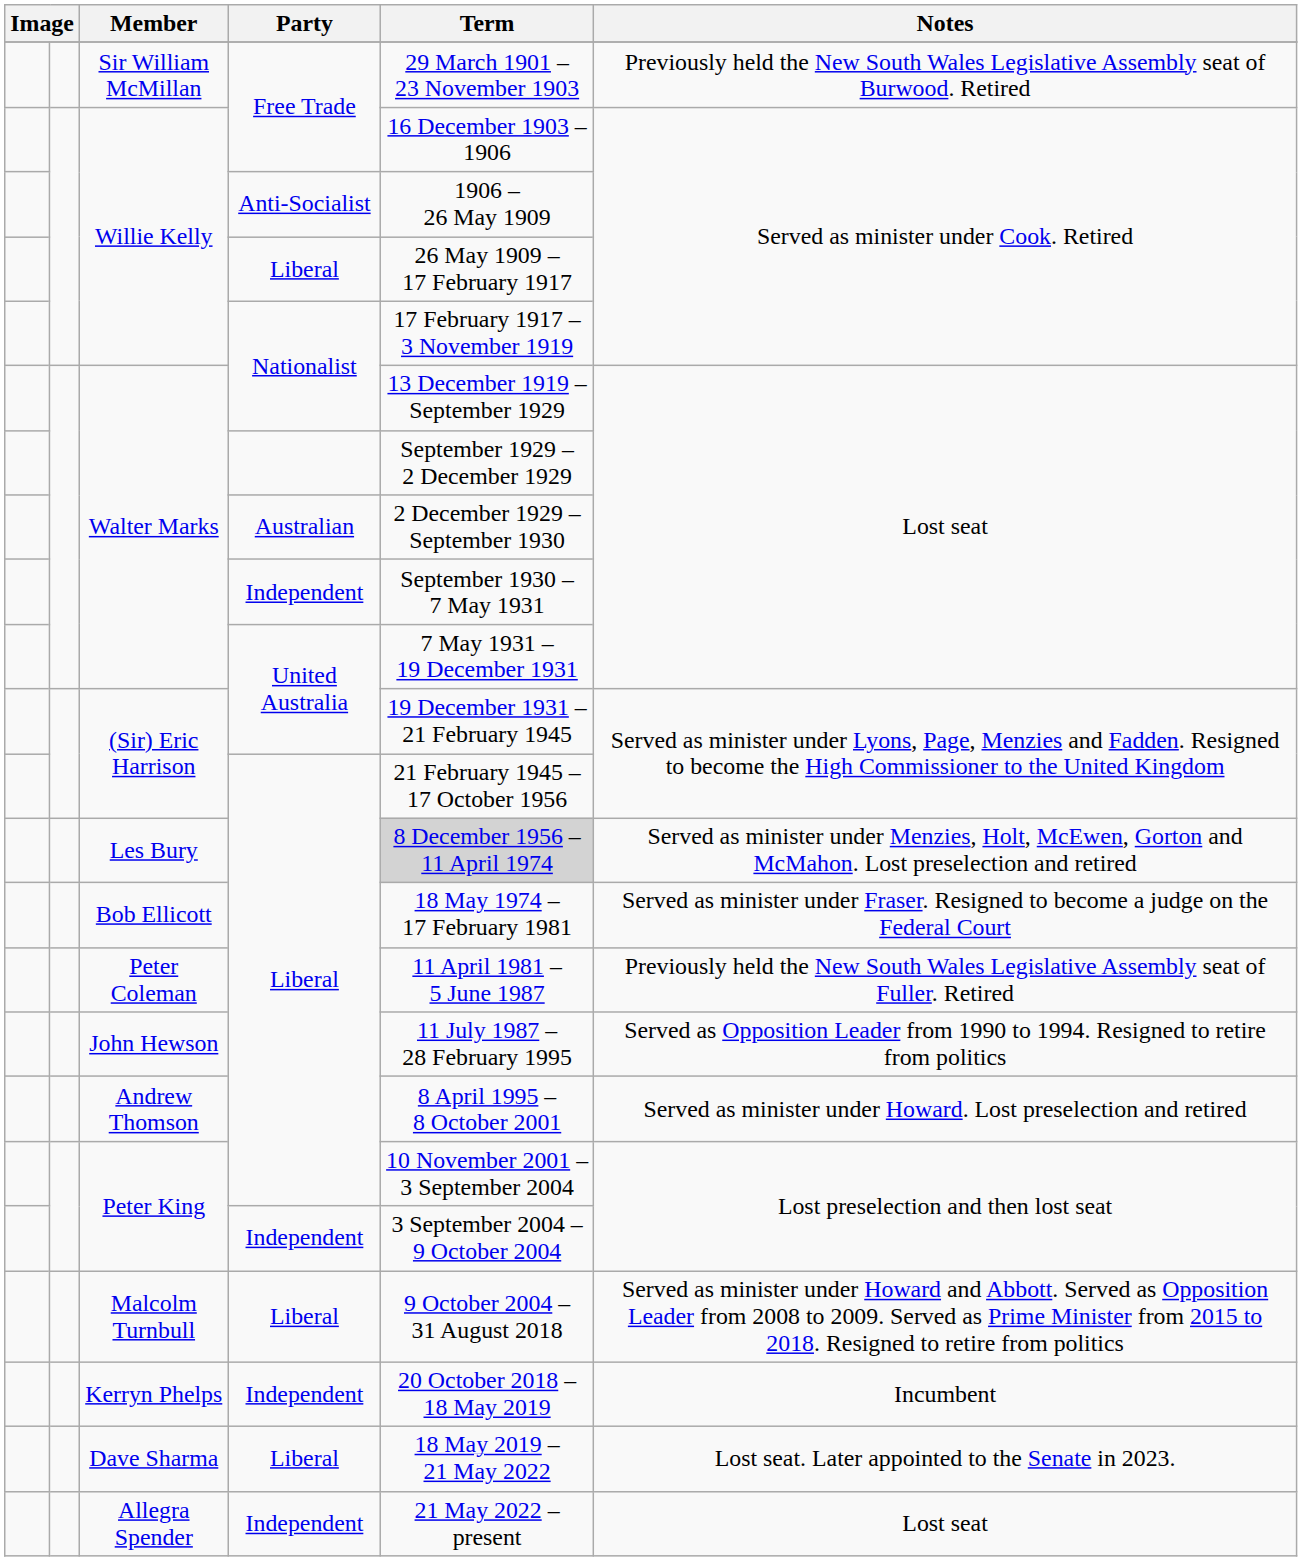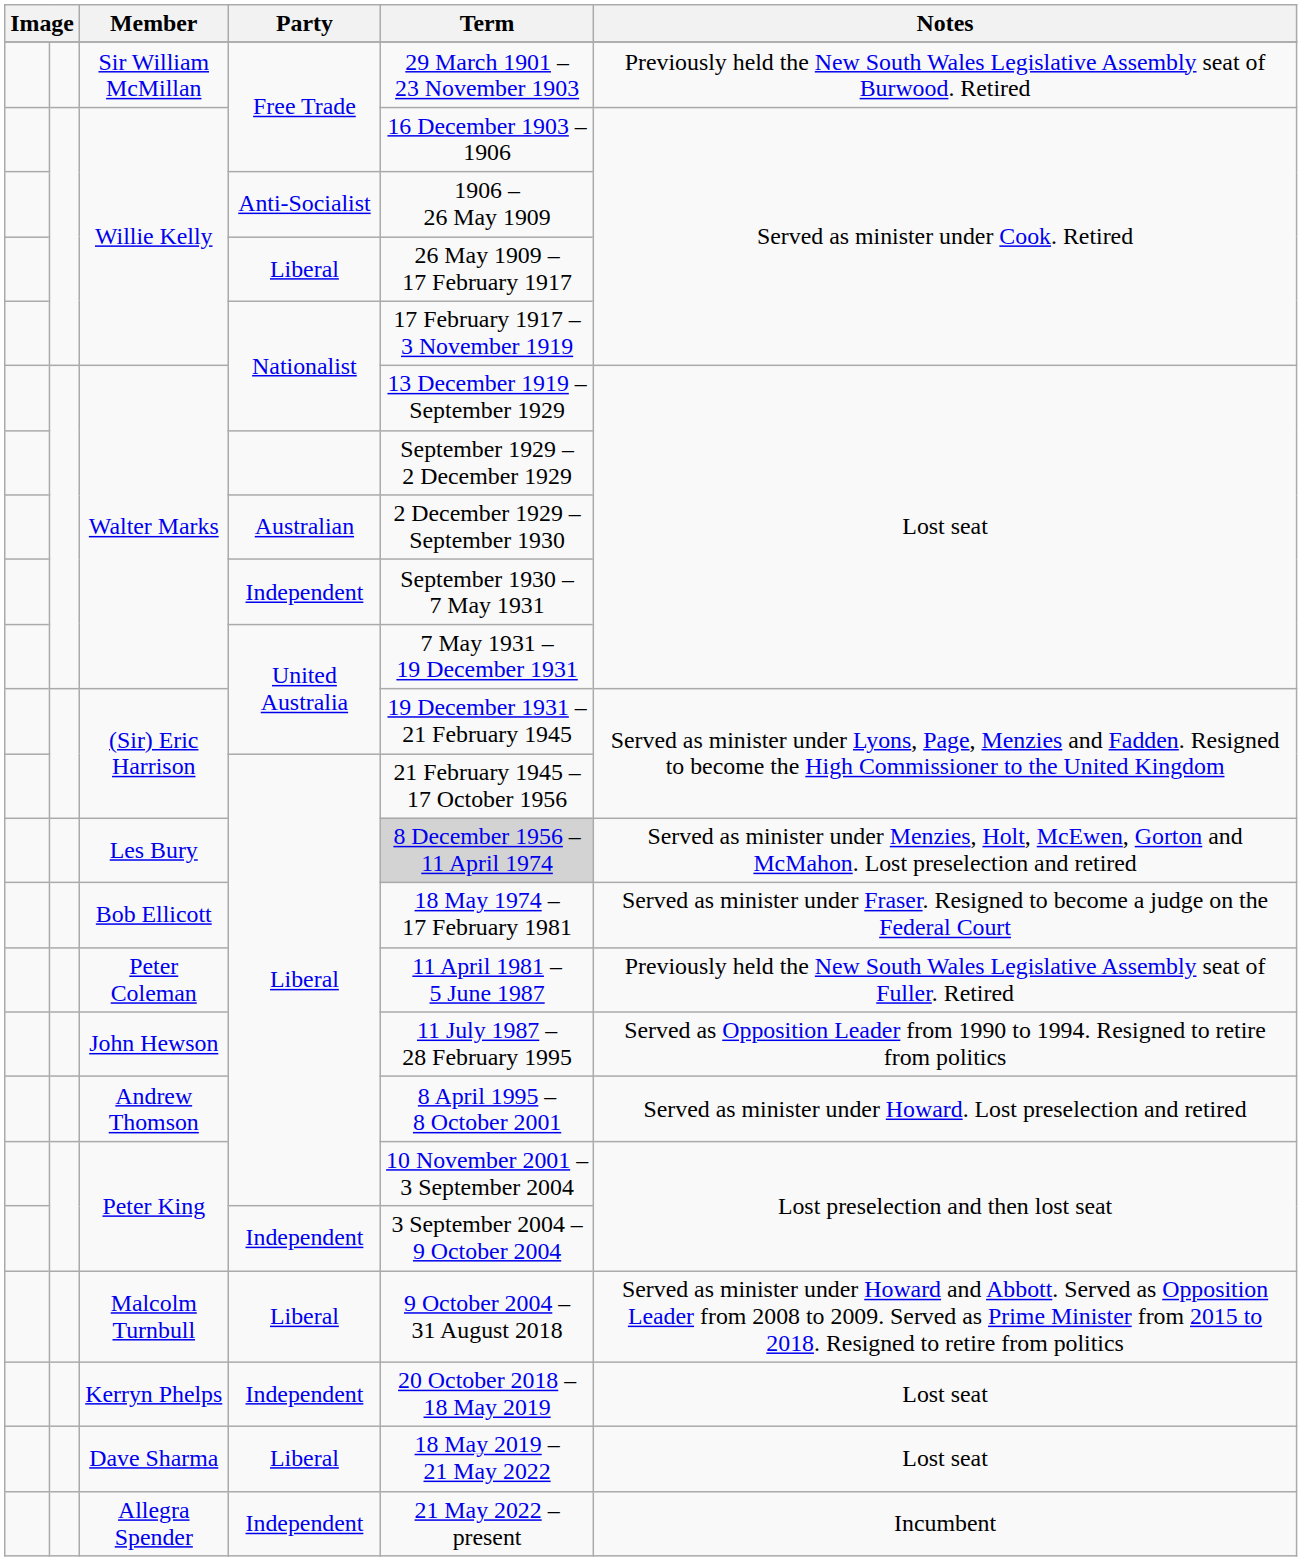 <table class=wikitable style="text-align:center">
 <tr>
 <th colspan=2>Image</th>
 <th>Member</th>
 <th>Party</th>
 <th>Term</th>
 <th>Notes</th>
 </tr>
 <tr>
 </tr>
 <tr>
 <td> </td>
 <td></td>
 <td><a href='#'>Sir William McMillan</a><br></td>
 <td rowspan="2"><a href='#'>Free Trade</a></td>
 <td nowrap><a href='#'>29 March 1901</a> –<br><a href='#'>23 November 1903</a></td>
 <td>Previously held the <a href='#'>New South Wales Legislative Assembly</a> seat of <a href='#'>Burwood</a>. Retired</td>
 </tr>
 <tr>
 <td> </td>
 <td rowspan=4></td>
 <td rowspan=4><a href='#'>Willie Kelly</a><br></td>
 <td nowrap><a href='#'>16 December 1903</a> –<br>1906</td>
 <td rowspan=4>Served as minister under <a href='#'>Cook</a>. Retired</td>
 </tr>
 <tr>
 <td> </td>
 <td nowrap><a href='#'>Anti-Socialist</a></td>
 <td nowrap>1906 –<br>26 May 1909</td>
 </tr>
 <tr>
 <td> </td>
 <td nowrap><a href='#'>Liberal</a></td>
 <td nowrap>26 May 1909 –<br>17 February 1917</td>
 </tr>
 <tr>
 <td> </td>
 <td rowspan="2"><a href='#'>Nationalist</a></td>
 <td nowrap>17 February 1917 –<br><a href='#'>3 November 1919</a></td>
 </tr>
 <tr>
 <td> </td>
 <td rowspan=5></td>
 <td rowspan=5><a href='#'>Walter Marks</a><br></td>
 <td nowrap><a href='#'>13 December 1919</a> –<br>September 1929</td>
 <td rowspan=5>Lost seat</td>
 </tr>
 <tr>
 <td> </td>
 <td nowrap></td>
 <td nowrap>September 1929 –<br>2 December 1929</td>
 </tr>
 <tr>
 <td> </td>
 <td nowrap><a href='#'>Australian</a></td>
 <td nowrap>2 December 1929 –<br>September 1930</td>
 </tr>
 <tr>
 <td> </td>
 <td nowrap><a href='#'>Independent</a></td>
 <td nowrap>September 1930 –<br>7 May 1931</td>
 </tr>
 <tr>
 <td> </td>
 <td rowspan="2"><a href='#'>United Australia</a></td>
 <td nowrap>7 May 1931 –<br><a href='#'>19 December 1931</a></td>
 </tr>
 <tr>
 <td> </td>
 <td rowspan=2></td>
 <td rowspan=2><a href='#'>(Sir) Eric Harrison</a><br></td>
 <td nowrap><a href='#'>19 December 1931</a> –<br>21 February 1945</td>
 <td rowspan=2>Served as minister under <a href='#'>Lyons</a>, <a href='#'>Page</a>, <a href='#'>Menzies</a> and <a href='#'>Fadden</a>. Resigned to become the <a href='#'>High Commissioner to the United Kingdom</a></td>
 </tr>
 <tr>
 <td> </td>
 <td rowspan="7"><a href='#'>Liberal</a></td>
 <td nowrap>21 February 1945 –<br>17 October 1956</td>
 </tr>
 <tr>
 <td> </td>
 <td></td>
 <td><a href='#'>Les Bury</a><br></td>
 <td nowrap style="background: lightgrey;"><a href='#'>8 December 1956</a> –<br><a href='#'>11 April 1974</a></td>
 <td>Served as minister under <a href='#'>Menzies</a>, <a href='#'>Holt</a>, <a href='#'>McEwen</a>, <a href='#'>Gorton</a> and <a href='#'>McMahon</a>. Lost preselection and retired</td>
 </tr>
 <tr>
 <td> </td>
 <td></td>
 <td><a href='#'>Bob Ellicott</a><br></td>
 <td nowrap><a href='#'>18 May 1974</a> –<br>17 February 1981</td>
 <td>Served as minister under <a href='#'>Fraser</a>. Resigned to become a judge on the <a href='#'>Federal Court</a></td>
 </tr>
 <tr>
 <td> </td>
 <td></td>
 <td><a href='#'>Peter Coleman</a><br></td>
 <td nowrap><a href='#'>11 April 1981</a> –<br><a href='#'>5 June 1987</a></td>
 <td>Previously held the <a href='#'>New South Wales Legislative Assembly</a> seat of <a href='#'>Fuller</a>. Retired</td>
 </tr>
 <tr>
 <td> </td>
 <td></td>
 <td><a href='#'>John Hewson</a><br></td>
 <td nowrap><a href='#'>11 July 1987</a> –<br>28 February 1995</td>
 <td>Served as <a href='#'>Opposition Leader</a> from 1990 to 1994. Resigned to retire from politics</td>
 </tr>
 <tr>
 <td> </td>
 <td></td>
 <td><a href='#'>Andrew Thomson</a><br></td>
 <td nowrap><a href='#'>8 April 1995</a> –<br><a href='#'>8 October 2001</a></td>
 <td>Served as minister under <a href='#'>Howard</a>. Lost preselection and retired</td>
 </tr>
 <tr>
 <td> </td>
 <td rowspan=2></td>
 <td rowspan=2><a href='#'>Peter King</a><br></td>
 <td nowrap><a href='#'>10 November 2001</a> –<br>3 September 2004</td>
 <td rowspan=2>Lost preselection and then lost seat</td>
 </tr>
 <tr>
 <td> </td>
 <td nowrap><a href='#'>Independent</a></td>
 <td nowrap>3 September 2004 –<br><a href='#'>9 October 2004</a></td>
 </tr>
 <tr>
 <td> </td>
 <td></td>
 <td><a href='#'>Malcolm Turnbull</a><br></td>
 <td><a href='#'>Liberal</a></td>
 <td nowrap><a href='#'>9 October 2004</a> –<br>31 August 2018</td>
 <td>Served as minister under <a href='#'>Howard</a> and <a href='#'>Abbott</a>. Served as <a href='#'>Opposition Leader</a> from 2008 to 2009. Served as <a href='#'>Prime Minister</a> from <a href='#'>2015 to 2018</a>. Resigned to retire from politics</td>
 </tr>
 <tr>
 <td> </td>
 <td></td>
 <td><a href='#'>Kerryn Phelps</a><br></td>
 <td><a href='#'>Independent</a></td>
 <td nowrap><a href='#'>20 October 2018</a> –<br><a href='#'>18 May 2019</a></td>
-<td>Incumbent</td>
+<td>Lost seat</td>
 </tr>
 <tr>
 <td> </td>
 <td></td>
 <td><a href='#'>Dave Sharma</a><br></td>
 <td><a href='#'>Liberal</a></td>
 <td nowrap><a href='#'>18 May 2019</a> –<br><a href='#'>21 May 2022</a></td>
-<td>Lost seat. Later appointed to the <a href='#'>Senate</a>  in 2023.</td>
+<td>Lost seat</td>
 </tr>
 <tr>
 <td> </td>
 <td></td>
 <td><a href='#'>Allegra Spender</a><br></td>
 <td><a href='#'>Independent</a></td>
 <td nowrap><a href='#'>21 May 2022</a> –<br>present</td>
-<td>Lost seat</td>
+<td>Incumbent</td>
 </tr>
 </table>
